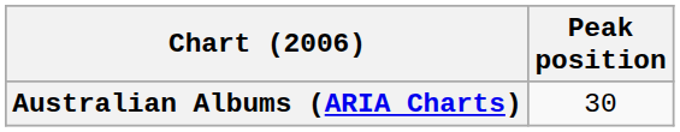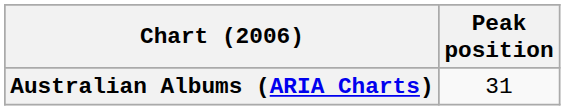 <table class="wikitable sortable plainrowheaders" style="text-align:center">
 <tr>
 <th scope="col">Chart (2006)</th>
 <th scope="col">Peak<br>position</th>
 </tr>
 <tr>
 <th scope="row">Australian Albums (<a href='#'>ARIA Charts</a>)</th>
-<td>30</td>
+<td>31</td>
 </tr>
 </table>
